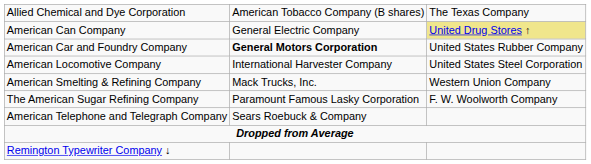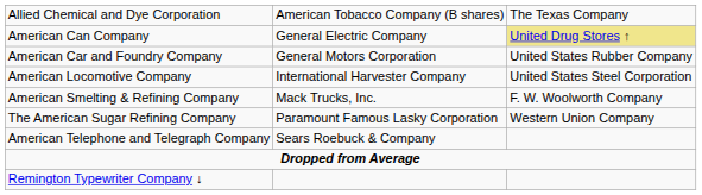 <table class="wikitable" border="1">
 <tr>
 <td>Allied Chemical and Dye Corporation</td>
 <td>American Tobacco Company (B shares)</td>
 <td>The Texas Company</td>
 </tr>
 <tr>
 <td>American Can Company</td>
 <td>General Electric Company</td>
 <td style="background: khaki;"><a href='#'>United Drug Stores</a> ↑</td>
 </tr>
 <tr>
 <td>American Car and Foundry Company</td>
-<td><strong>General Motors Corporation</strong></td>
+<td>General Motors Corporation</td>
 <td>United States Rubber Company</td>
 </tr>
 <tr>
 <td>American Locomotive Company</td>
 <td>International Harvester Company</td>
 <td>United States Steel Corporation</td>
 </tr>
 <tr>
 <td>American Smelting & Refining Company</td>
 <td>Mack Trucks, Inc.</td>
-<td>Western Union Company</td>
+<td>F. W. Woolworth Company</td>
 </tr>
 <tr>
 <td>The American Sugar Refining Company</td>
 <td>Paramount Famous Lasky Corporation</td>
-<td>F. W. Woolworth Company</td>
+<td>Western Union Company</td>
 </tr>
 <tr>
 <td>American Telephone and Telegraph Company</td>
 <td>Sears Roebuck & Company</td>
 </tr>
 <tr>
 <td colspan="3" align="center"><strong><em>Dropped from Average</em></strong></td>
 </tr>
 <tr>
 <td><a href='#'>Remington Typewriter Company</a> ↓</td>
 <td></td>
 <td></td>
 </tr>
 </table>
